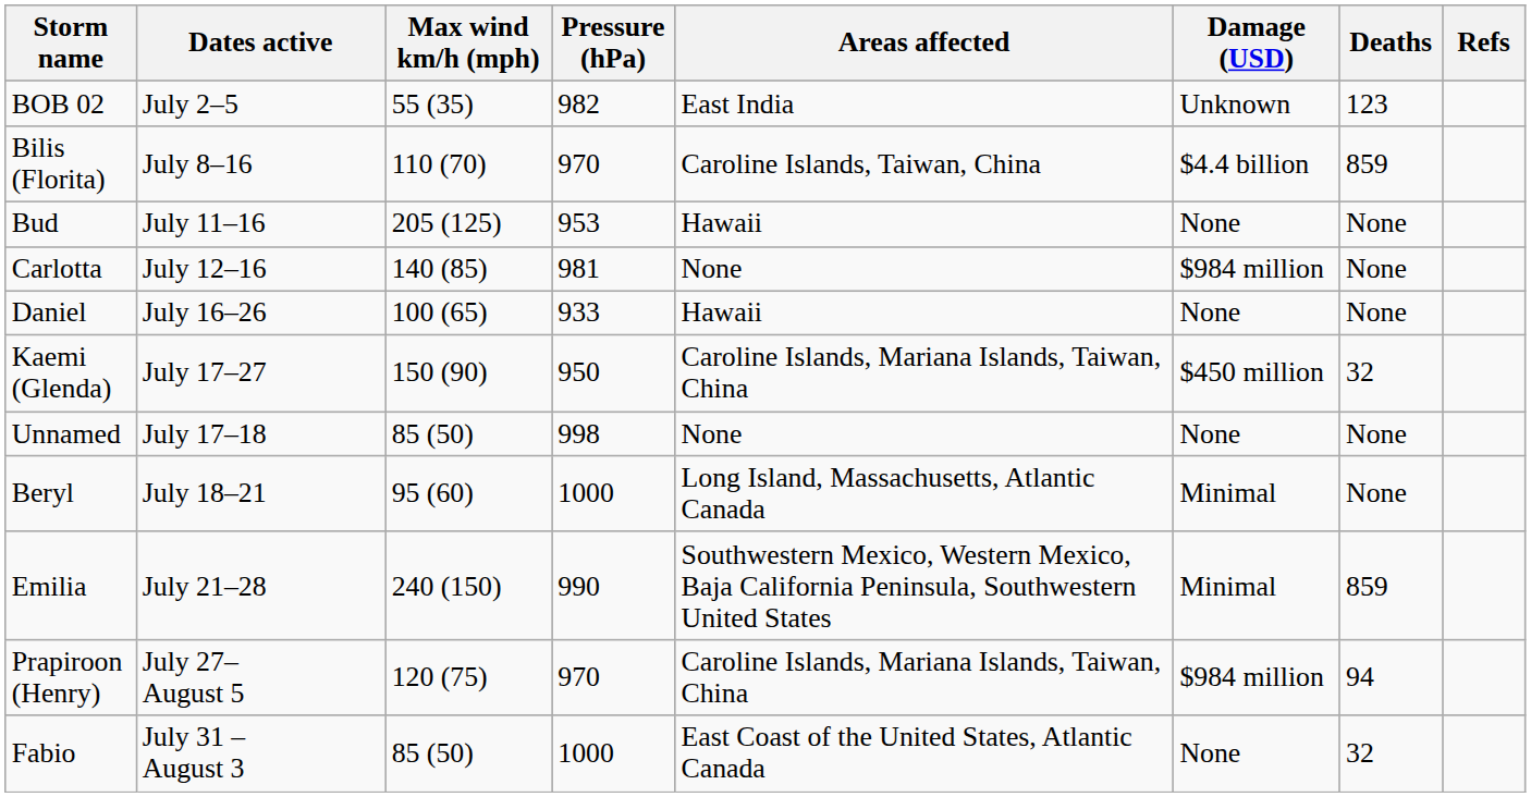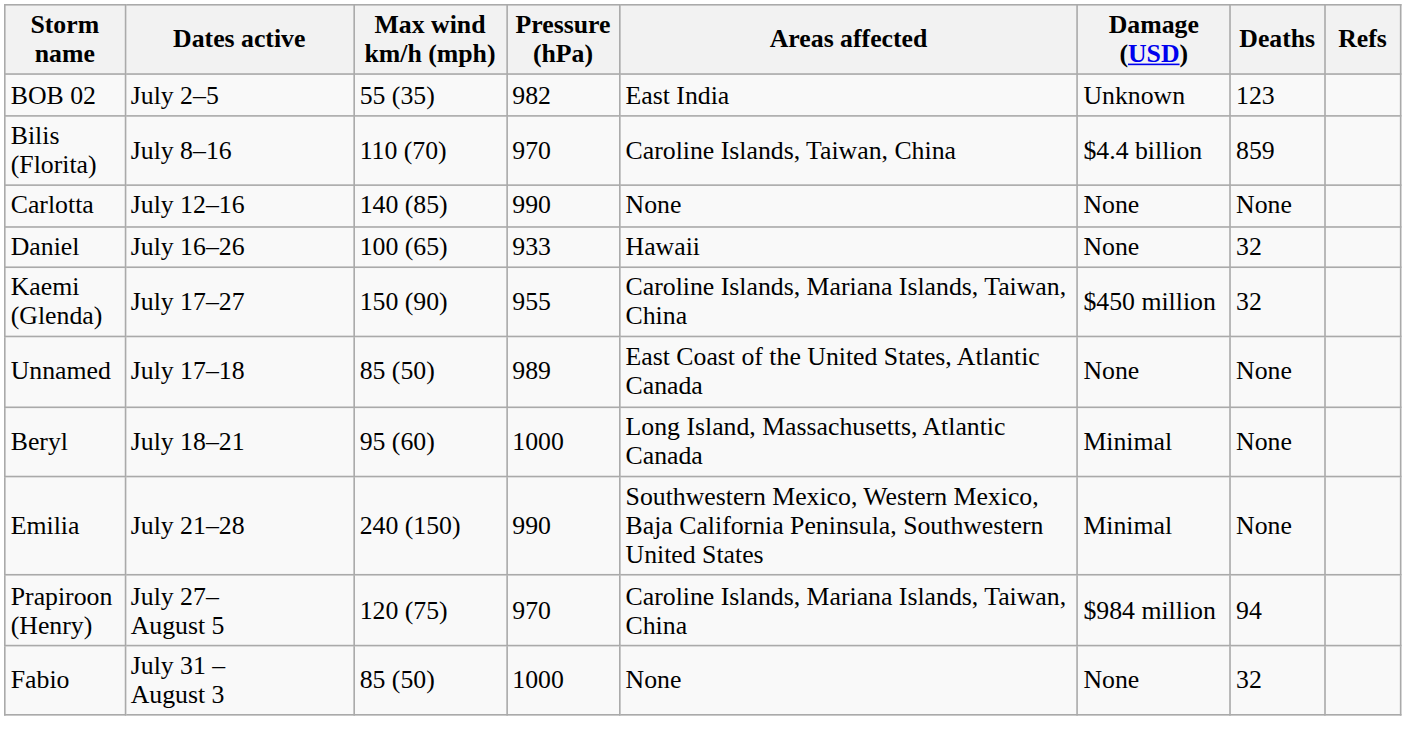 <table class="wikitable sortable">
 <tr>
 <th width="5%">Storm name</th>
 <th width="15%">Dates active</th>
 <th width="10%">Max wind<br>km/h (mph)</th>
 <th width="5%">Pressure<br>(hPa)</th>
 <th width="30%">Areas affected</th>
 <th width="10%">Damage<br>(<a href='#'>USD</a>)</th>
 <th width="5%">Deaths</th>
 <th width="5%">Refs</th>
 </tr>
 <tr>
 <td>BOB 02</td>
 <td>July 2–5</td>
 <td>55 (35)</td>
 <td>982</td>
 <td>East India</td>
 <td>Unknown</td>
 <td>123</td>
 <td></td>
 </tr>
 <tr>
 <td>Bilis (Florita)</td>
 <td>July 8–16</td>
 <td>110 (70)</td>
 <td>970</td>
 <td>Caroline Islands, Taiwan, China</td>
 <td>$4.4 billion</td>
 <td>859</td>
 <td></td>
 </tr>
 <tr>
-<td>Bud</td>
-<td>July 11–16</td>
-<td>205 (125)</td>
-<td>953</td>
-<td>Hawaii</td>
-<td>None</td>
-<td>None</td>
-<td></td>
-</tr>
-<tr>
 <td>Carlotta</td>
 <td>July 12–16</td>
 <td>140 (85)</td>
-<td>981</td>
+<td>990</td>
 <td>None</td>
-<td>$984 million</td>
+<td>None</td>
 <td>None</td>
 <td></td>
 </tr>
 <tr>
 <td>Daniel</td>
 <td>July 16–26</td>
 <td>100 (65)</td>
 <td>933</td>
 <td>Hawaii</td>
 <td>None</td>
-<td>None</td>
+<td>32</td>
 <td></td>
 </tr>
 <tr>
 <td>Kaemi (Glenda)</td>
 <td>July 17–27</td>
 <td>150 (90)</td>
-<td>950</td>
+<td>955</td>
 <td>Caroline Islands, Mariana Islands, Taiwan, China</td>
 <td>$450 million</td>
 <td>32</td>
 <td></td>
 </tr>
 <tr>
 <td>Unnamed</td>
 <td>July 17–18</td>
 <td>85 (50)</td>
-<td>998</td>
-<td>None</td>
+<td>989</td>
+<td>East Coast of the United States, Atlantic Canada</td>
 <td>None</td>
 <td>None</td>
 <td></td>
 </tr>
 <tr>
 <td>Beryl</td>
 <td>July 18–21</td>
 <td>95 (60)</td>
 <td>1000</td>
 <td>Long Island, Massachusetts, Atlantic Canada</td>
 <td>Minimal</td>
 <td>None</td>
 <td></td>
 </tr>
 <tr>
 <td>Emilia</td>
 <td>July 21–28</td>
 <td>240 (150)</td>
 <td>990</td>
 <td>Southwestern Mexico, Western Mexico, Baja California Peninsula, Southwestern United States</td>
 <td>Minimal</td>
-<td>859</td>
+<td>None</td>
 <td></td>
 </tr>
 <tr>
 <td>Prapiroon (Henry)</td>
 <td>July 27–<br>August 5</td>
 <td>120 (75)</td>
 <td>970</td>
 <td>Caroline Islands, Mariana Islands, Taiwan, China</td>
 <td>$984 million</td>
 <td>94</td>
 <td></td>
 </tr>
 <tr>
 <td>Fabio</td>
 <td>July 31 –<br>August 3</td>
 <td>85 (50)</td>
 <td>1000</td>
-<td>East Coast of the United States, Atlantic Canada</td>
+<td>None</td>
 <td>None</td>
 <td>32</td>
 <td></td>
 </tr>
 </table>
